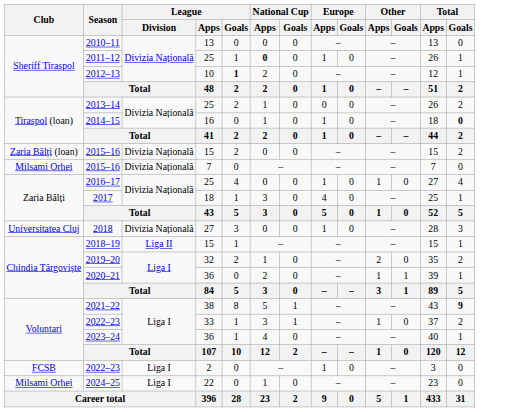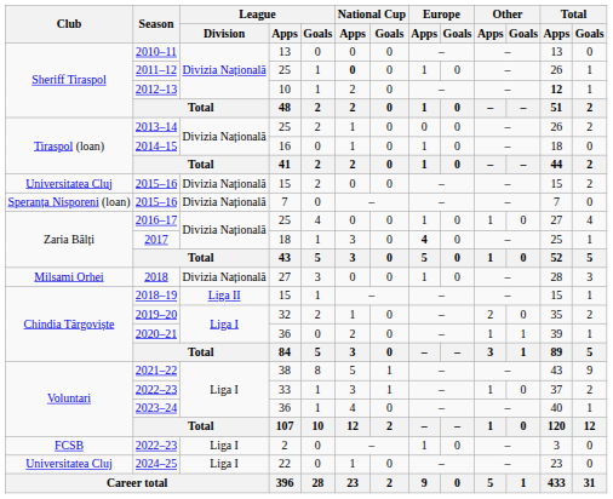 <table class=wikitable style=text-align:center>
 <tr>
 <th rowspan=2>Club</th>
 <th rowspan=2>Season</th>
 <th colspan=3>League</th>
 <th colspan=2>National Cup</th>
 <th colspan=2>Europe</th>
 <th colspan=2>Other</th>
 <th colspan=2>Total</th>
 </tr>
 <tr>
 <th>Division</th>
 <th>Apps</th>
 <th>Goals</th>
 <th>Apps</th>
 <th>Goals</th>
 <th>Apps</th>
 <th>Goals</th>
 <th>Apps</th>
 <th>Goals</th>
 <th>Apps</th>
 <th>Goals</th>
 </tr>
 <tr>
 <td rowspan="4"><a href='#'>Sheriff Tiraspol</a></td>
 <td><a href='#'>2010–11</a></td>
 <td rowspan="3"><a href='#'>Divizia Națională</a></td>
 <td>13</td>
 <td>0</td>
 <td>0</td>
 <td>0</td>
 <td colspan="2">–</td>
 <td colspan="2">–</td>
 <td>13</td>
 <td>0</td>
 </tr>
 <tr>
 <td><a href='#'>2011–12</a></td>
 <td>25</td>
 <td>1</td>
 <td><strong>0</strong></td>
 <td>0</td>
 <td>1</td>
 <td>0</td>
 <td colspan="2">–</td>
 <td>26</td>
 <td>1</td>
 </tr>
 <tr>
 <td><a href='#'>2012–13</a></td>
 <td>10</td>
-<td><strong>1</strong></td>
+<td>1</td>
 <td>2</td>
 <td>0</td>
 <td colspan="2">–</td>
 <td colspan="2">–</td>
-<td>12</td>
+<td><strong>12</strong></td>
 <td>1</td>
 </tr>
 <tr>
 <th colspan="2">Total</th>
 <th>48</th>
 <th>2</th>
 <th>2</th>
 <th>0</th>
 <th>1</th>
 <th>0</th>
 <th>–</th>
 <th>–</th>
 <th>51</th>
 <th>2</th>
 </tr>
 <tr>
 <td rowspan="3"><a href='#'>Tiraspol</a> (loan)</td>
 <td><a href='#'>2013–14</a></td>
 <td rowspan="2">Divizia Națională</td>
 <td>25</td>
 <td>2</td>
 <td>1</td>
 <td>0</td>
 <td>0</td>
 <td>0</td>
 <td colspan="2">–</td>
 <td>26</td>
 <td>2</td>
 </tr>
 <tr>
 <td><a href='#'>2014–15</a></td>
 <td>16</td>
 <td>0</td>
 <td>1</td>
 <td>0</td>
 <td>1</td>
 <td>0</td>
 <td colspan="2">–</td>
 <td>18</td>
-<td><strong>0</strong></td>
+<td>0</td>
 </tr>
 <tr>
 <th colspan="2">Total</th>
 <th>41</th>
 <th>2</th>
 <th>2</th>
 <th>0</th>
 <th>1</th>
 <th>0</th>
 <th>–</th>
 <th>–</th>
 <th>44</th>
 <th>2</th>
 </tr>
 <tr>
-<td><a href='#'>Zaria Bălți</a> (loan)</td>
+<td><a href='#'>Universitatea Cluj</a></td>
 <td><a href='#'>2015–16</a></td>
 <td>Divizia Națională</td>
 <td>15</td>
 <td>2</td>
 <td>0</td>
 <td>0</td>
 <td colspan="2">–</td>
 <td colspan="2">–</td>
 <td>15</td>
 <td>2</td>
 </tr>
 <tr>
-<td><a href='#'>Milsami Orhei</a></td>
+<td><a href='#'>Speranța Nisporeni</a> (loan)</td>
 <td><a href='#'>2015–16</a></td>
 <td>Divizia Națională</td>
 <td>7</td>
 <td>0</td>
 <td colspan="2">–</td>
 <td colspan="2">–</td>
 <td colspan="2">–</td>
 <td>7</td>
 <td>0</td>
 </tr>
 <tr>
 <td rowspan="3">Zaria Bălți</td>
 <td><a href='#'>2016–17</a></td>
 <td rowspan="2">Divizia Națională</td>
 <td>25</td>
 <td>4</td>
 <td>0</td>
 <td>0</td>
 <td>1</td>
 <td>0</td>
 <td>1</td>
 <td>0</td>
 <td>27</td>
 <td>4</td>
 </tr>
 <tr>
 <td><a href='#'>2017</a></td>
 <td>18</td>
 <td>1</td>
 <td>3</td>
 <td>0</td>
-<td>4</td>
+<td><strong>4</strong></td>
 <td>0</td>
 <td colspan="2">–</td>
 <td>25</td>
 <td>1</td>
 </tr>
 <tr>
 <th colspan="2">Total</th>
 <th>43</th>
 <th>5</th>
 <th>3</th>
 <th>0</th>
 <th>5</th>
 <th>0</th>
 <th>1</th>
 <th>0</th>
 <th>52</th>
 <th>5</th>
 </tr>
 <tr>
-<td><a href='#'>Universitatea Cluj</a></td>
+<td><a href='#'>Milsami Orhei</a></td>
 <td><a href='#'>2018</a></td>
 <td>Divizia Națională</td>
 <td>27</td>
 <td>3</td>
 <td>0</td>
 <td>0</td>
 <td>1</td>
 <td>0</td>
 <td colspan="2">–</td>
 <td>28</td>
 <td>3</td>
 </tr>
 <tr>
 <td rowspan="4"><a href='#'>Chindia Târgoviște</a></td>
 <td><a href='#'>2018–19</a></td>
 <td><a href='#'>Liga II</a></td>
 <td>15</td>
 <td>1</td>
 <td colspan="2">–</td>
 <td colspan="2">–</td>
 <td colspan="2">–</td>
 <td>15</td>
 <td>1</td>
 </tr>
 <tr>
 <td><a href='#'>2019–20</a></td>
 <td rowspan="2"><a href='#'>Liga I</a></td>
 <td>32</td>
 <td>2</td>
 <td>1</td>
 <td>0</td>
 <td colspan="2">–</td>
 <td>2</td>
 <td>0</td>
 <td>35</td>
 <td>2</td>
 </tr>
 <tr>
 <td><a href='#'>2020–21</a></td>
 <td>36</td>
 <td>0</td>
 <td>2</td>
 <td>0</td>
 <td colspan="2">–</td>
 <td>1</td>
 <td>1</td>
 <td>39</td>
 <td>1</td>
 </tr>
 <tr>
 <th colspan="2">Total</th>
 <th>84</th>
 <th>5</th>
 <th>3</th>
 <th>0</th>
 <th>–</th>
 <th>–</th>
 <th>3</th>
 <th>1</th>
 <th>89</th>
 <th>5</th>
 </tr>
 <tr>
 <td rowspan="4"><a href='#'>Voluntari</a></td>
 <td><a href='#'>2021–22</a></td>
 <td rowspan="3">Liga I</td>
 <td>38</td>
 <td>8</td>
 <td>5</td>
 <td>1</td>
 <td colspan="2">–</td>
 <td colspan="2">–</td>
 <td>43</td>
-<td><strong>9</strong></td>
+<td>9</td>
 </tr>
 <tr>
 <td><a href='#'>2022–23</a></td>
 <td>33</td>
 <td>1</td>
 <td>3</td>
 <td>1</td>
 <td colspan="2">–</td>
 <td>1</td>
 <td>0</td>
 <td>37</td>
 <td>2</td>
 </tr>
 <tr>
 <td><a href='#'>2023–24</a></td>
 <td>36</td>
 <td>1</td>
 <td>4</td>
 <td>0</td>
 <td colspan="2">–</td>
 <td colspan="2">–</td>
 <td>40</td>
 <td>1</td>
 </tr>
 <tr>
 <th colspan="2">Total</th>
 <th>107</th>
 <th>10</th>
 <th>12</th>
 <th>2</th>
 <th>–</th>
 <th>–</th>
 <th>1</th>
 <th>0</th>
 <th>120</th>
 <th>12</th>
 </tr>
 <tr>
 <td><a href='#'>FCSB</a></td>
 <td><a href='#'>2022–23</a></td>
 <td>Liga I</td>
 <td>2</td>
 <td>0</td>
 <td colspan="2">–</td>
 <td>1</td>
 <td>0</td>
 <td colspan="2">–</td>
 <td>3</td>
 <td>0</td>
 </tr>
 <tr>
-<td><a href='#'>Milsami Orhei</a></td>
+<td><a href='#'>Universitatea Cluj</a></td>
 <td><a href='#'>2024–25</a></td>
 <td>Liga I</td>
 <td>22</td>
 <td>0</td>
 <td>1</td>
 <td>0</td>
 <td colspan="2">–</td>
 <td colspan="2">–</td>
 <td>23</td>
 <td>0</td>
 </tr>
 <tr>
 <th colspan="3"><strong>Career total</strong></th>
 <th>396</th>
 <th>28</th>
 <th>23</th>
 <th>2</th>
 <th>9</th>
 <th>0</th>
 <th>5</th>
 <th>1</th>
 <th>433</th>
 <th>31</th>
 </tr>
 </table>
